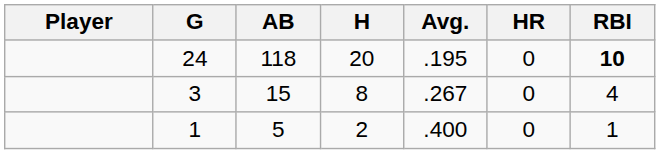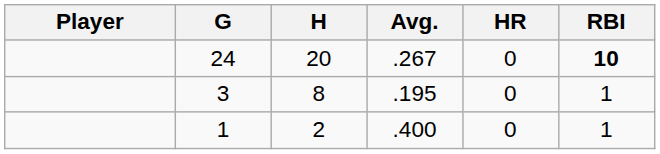 <table class="wikitable sortable">
 <tr>
 <th bgcolor="#DDDDFF" width="16%">Player</th>
 <th bgcolor="#DDDDFF" width="9%">G</th>
-<th bgcolor="#DDDDFF" width="9%">AB</th>
 <th bgcolor="#DDDDFF" width="9%">H</th>
 <th bgcolor="#DDDDFF" width="9%">Avg.</th>
 <th bgcolor="#DDDDFF" width="9%">HR</th>
 <th bgcolor="#DDDDFF" width="9%">RBI</th>
 </tr>
 <tr align="center">
 <td></td>
 <td>24</td>
-<td>118</td>
 <td>20</td>
-<td>.195</td>
+<td>.267</td>
 <td>0</td>
 <td><strong>10</strong></td>
 </tr>
 <tr align="center">
 <td></td>
 <td>3</td>
-<td>15</td>
 <td>8</td>
-<td>.267</td>
+<td>.195</td>
 <td>0</td>
-<td>4</td>
+<td>1</td>
 </tr>
 <tr align="center">
 <td></td>
 <td>1</td>
-<td>5</td>
 <td>2</td>
 <td>.400</td>
 <td>0</td>
 <td>1</td>
 </tr>
 </table>
